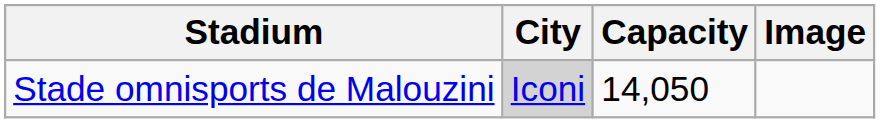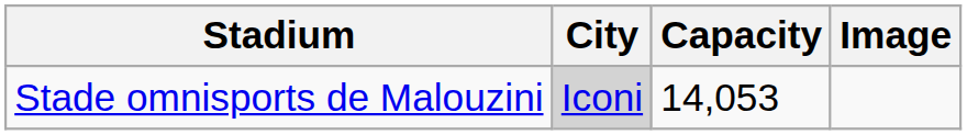 <table class="wikitable sortable">
 <tr>
 <th>Stadium</th>
 <th>City</th>
 <th>Capacity</th>
 <th>Image</th>
 </tr>
 <tr>
 <td style="text-align:center;"><a href='#'>Stade omnisports de Malouzini</a></td>
 <td style="background: lightgrey;"><a href='#'>Iconi</a></td>
-<td>14,050</td>
+<td>14,053</td>
 <td></td>
 </tr>
 </table>
